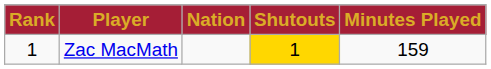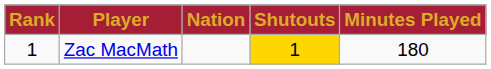 <table class="wikitable" style="font-size: 95%; text-align: center;">
 <tr>
 </tr>
 <tr>
 <th style="background:#A51E36; color:#DAAC27; text-align:center;">Rank</th>
 <th style="background:#A51E36; color:#DAAC27; text-align:center;">Player</th>
 <th style="background:#A51E36; color:#DAAC27; text-align:center;">Nation</th>
 <th style="background:#A51E36; color:#DAAC27; text-align:center;">Shutouts</th>
 <th style="background:#A51E36; color:#DAAC27; text-align:center;">Minutes Played</th>
 </tr>
 <tr>
 <td rowspan="1">1</td>
 <td><a href='#'>Zac MacMath</a></td>
 <td></td>
 <td style="background: gold;">1</td>
-<td>159</td>
+<td>180</td>
 </tr>
 </table>
